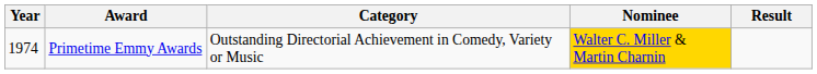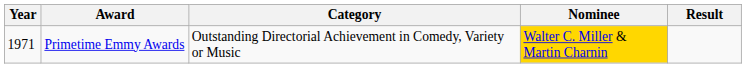 <table class="wikitable">
 <tr>
 <th width="5%">Year</th>
 <th width="20%">Award</th>
 <th width="45%">Category</th>
 <th width="20%">Nominee</th>
 <th width="10%">Result</th>
 </tr>
 <tr>
-<td>1974</td>
+<td>1971</td>
 <td><a href='#'>Primetime Emmy Awards</a></td>
 <td>Outstanding Directorial Achievement in Comedy, Variety or Music</td>
 <td style="background: gold;"><a href='#'>Walter C. Miller</a> & <a href='#'>Martin Charnin</a></td>
 <td></td>
 </tr>
 </table>
